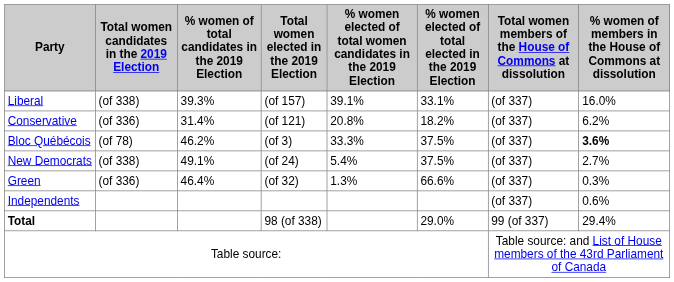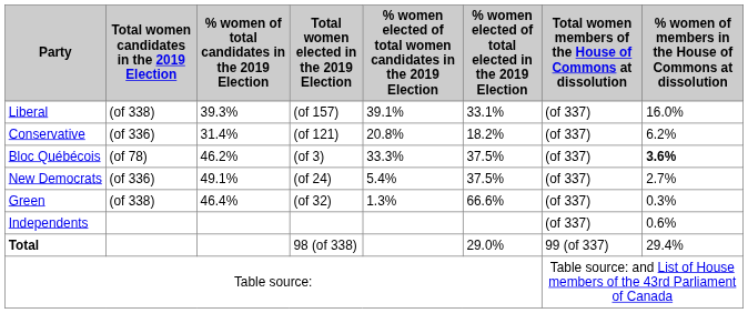 <table border="1" cellpadding="4" width="900" cellspacing="0" style="border-collapse: collapse" class="sortable">
 <tr bgcolor="CCCCCC">
 <th>Party</th>
 <th>Total women candidates in the <a href='#'>2019 Election</a></th>
 <th>% women of total candidates in the 2019 Election</th>
 <th>Total women elected in the 2019 Election</th>
 <th>% women elected of total women candidates in the 2019 Election</th>
 <th>% women elected of total elected in the 2019 Election</th>
 <th>Total women members of the <a href='#'>House of Commons</a> at dissolution</th>
 <th>% women of members in the House of Commons at dissolution</th>
 </tr>
 <tr>
 <td><a href='#'>Liberal</a></td>
 <td> (of 338)</td>
 <td>39.3%</td>
 <td> (of 157)</td>
 <td>39.1%</td>
 <td>33.1%</td>
 <td> (of 337)</td>
 <td>16.0%</td>
 </tr>
 <tr>
 <td><a href='#'>Conservative</a></td>
 <td> (of 336)</td>
 <td>31.4%</td>
 <td> (of 121)</td>
 <td>20.8%</td>
 <td>18.2%</td>
 <td> (of 337)</td>
 <td>6.2%</td>
 </tr>
 <tr>
 <td><a href='#'>Bloc&nbsp;Québécois</a></td>
 <td> (of 78)</td>
 <td>46.2%</td>
 <td> (of 3)</td>
 <td>33.3%</td>
 <td>37.5%</td>
 <td> (of 337)</td>
 <td><strong>3.6%</strong></td>
 </tr>
 <tr>
 <td><a href='#'>New Democrats</a></td>
-<td> (of 338)</td>
+<td> (of 336)</td>
 <td>49.1%</td>
 <td> (of 24)</td>
 <td>5.4%</td>
 <td>37.5%</td>
 <td> (of 337)</td>
 <td>2.7%</td>
 </tr>
 <tr>
 <td><a href='#'>Green</a></td>
-<td> (of 336)</td>
+<td> (of 338)</td>
 <td>46.4%</td>
 <td> (of 32)</td>
 <td>1.3%</td>
 <td>66.6%</td>
 <td> (of 337)</td>
 <td>0.3%</td>
 </tr>
 <tr>
 <td><a href='#'>Independents</a></td>
 <td></td>
 <td></td>
 <td></td>
 <td></td>
 <td></td>
 <td> (of 337)</td>
 <td>0.6%</td>
 </tr>
 <tr class="sortbottom">
 <td><strong>Total</strong></td>
 <td></td>
 <td></td>
 <td>98 (of 338)</td>
 <td></td>
 <td>29.0%</td>
 <td>99 (of 337)</td>
 <td>29.4%</td>
 </tr>
 <tr class="sortbottom">
 <td colspan="6" align="center">Table source:</td>
 <td colspan="2" align="center">Table source: and <a href='#'>List of House members of the 43rd Parliament of Canada</a></td>
 </tr>
 </table>
